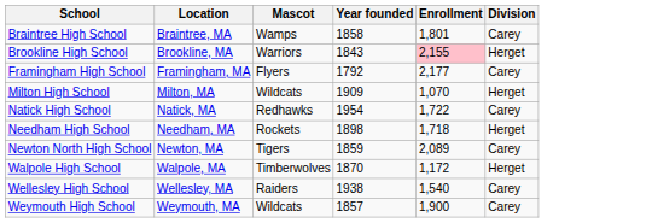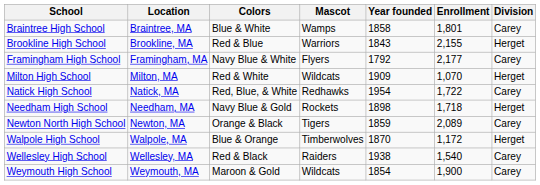 <table class="wikitable sortable">
 <tr>
 <th>School</th>
 <th>Location</th>
+<th>Colors</th>
 <th>Mascot</th>
 <th>Year founded</th>
 <th>Enrollment</th>
 <th>Division</th>
 </tr>
 <tr>
 <td><a href='#'>Braintree High School</a></td>
 <td><a href='#'>Braintree, MA</a></td>
+<td>Blue & White </td>
 <td>Wamps</td>
 <td>1858</td>
 <td>1,801</td>
 <td>Carey</td>
 </tr>
 <tr>
 <td><a href='#'>Brookline High School</a></td>
 <td><a href='#'>Brookline, MA</a></td>
+<td>Red & Blue </td>
 <td>Warriors</td>
 <td>1843</td>
-<td style="background: pink;">2,155</td>
+<td>2,155</td>
 <td>Herget</td>
 </tr>
 <tr>
 <td><a href='#'>Framingham High School</a></td>
 <td><a href='#'>Framingham, MA</a></td>
+<td>Navy Blue & White </td>
 <td>Flyers</td>
 <td>1792</td>
 <td>2,177</td>
 <td>Carey</td>
 </tr>
 <tr>
 <td><a href='#'>Milton High School</a></td>
 <td><a href='#'>Milton, MA</a></td>
+<td>Red & White </td>
 <td>Wildcats</td>
 <td>1909</td>
 <td>1,070</td>
 <td>Herget</td>
 </tr>
 <tr>
 <td><a href='#'>Natick High School</a></td>
 <td><a href='#'>Natick, MA</a></td>
+<td>Red, Blue, & White </td>
 <td>Redhawks</td>
 <td>1954</td>
 <td>1,722</td>
 <td>Carey</td>
 </tr>
 <tr>
 <td><a href='#'>Needham High School</a></td>
 <td><a href='#'>Needham, MA</a></td>
+<td>Navy Blue & Gold </td>
 <td>Rockets</td>
 <td>1898</td>
 <td>1,718</td>
 <td>Herget</td>
 </tr>
 <tr>
 <td><a href='#'>Newton North High School</a></td>
 <td><a href='#'>Newton, MA</a></td>
+<td>Orange & Black </td>
 <td>Tigers</td>
 <td>1859</td>
 <td>2,089</td>
 <td>Carey</td>
 </tr>
 <tr>
 <td><a href='#'>Walpole High School</a></td>
 <td><a href='#'>Walpole, MA</a></td>
+<td>Blue & Orange </td>
 <td>Timberwolves</td>
 <td>1870</td>
 <td>1,172</td>
 <td>Herget</td>
 </tr>
 <tr>
 <td><a href='#'>Wellesley High School</a></td>
 <td><a href='#'>Wellesley, MA</a></td>
+<td>Red & Black </td>
 <td>Raiders</td>
 <td>1938</td>
 <td>1,540</td>
 <td>Carey</td>
 </tr>
 <tr>
 <td><a href='#'>Weymouth High School</a></td>
 <td><a href='#'>Weymouth, MA</a></td>
+<td>Maroon & Gold </td>
 <td>Wildcats</td>
-<td>1857</td>
+<td>1854</td>
 <td>1,900</td>
 <td>Carey</td>
 </tr>
 </table>
